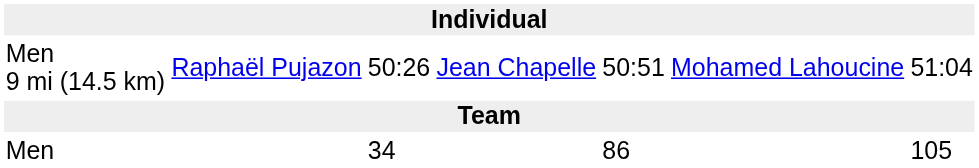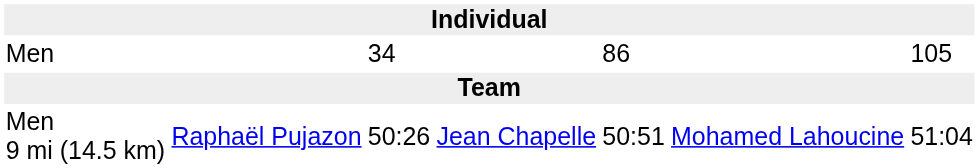 <table>
 <tr>
 <td colspan=7 bgcolor=#eeeeee style=text-align:center;><strong>Individual</strong></td>
+</tr>
+<tr>
+<td>Men</td>
+<td></td>
+<td>34</td>
+<td></td>
+<td>86</td>
+<td></td>
+<td>105</td>
+</tr>
+<tr>
+<td colspan=7 bgcolor=#eeeeee style=text-align:center;><strong>Team</strong></td>
 </tr>
 <tr>
 <td>Men<br>9 mi (14.5 km)</td>
 <td><a href='#'>Raphaël Pujazon</a><br></td>
 <td>50:26</td>
 <td><a href='#'>Jean Chapelle</a><br></td>
 <td>50:51</td>
 <td><a href='#'>Mohamed Lahoucine</a><br></td>
 <td>51:04</td>
 </tr>
-<tr>
-<td colspan=7 bgcolor=#eeeeee style=text-align:center;><strong>Team</strong></td>
-</tr>
-<tr>
-<td>Men</td>
-<td></td>
-<td>34</td>
-<td></td>
-<td>86</td>
-<td></td>
-<td>105</td>
-</tr>
 </table>
